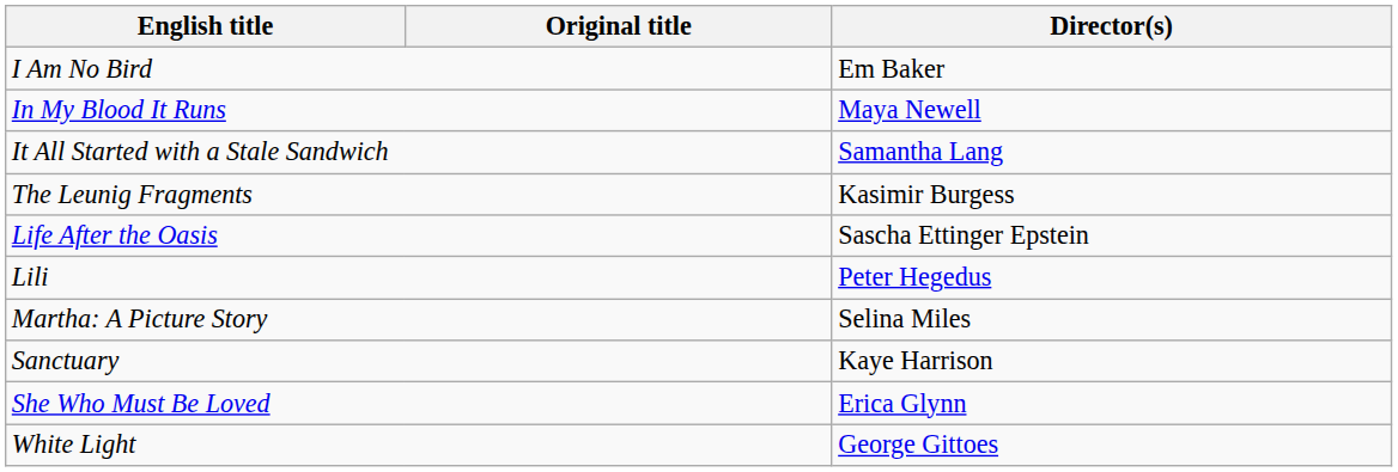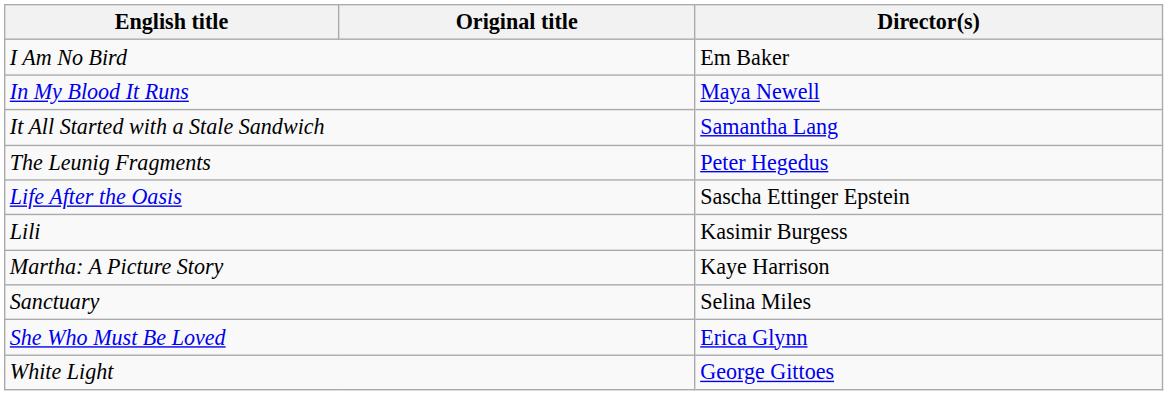 <table class="wikitable" style="width:95%; margin-bottom:2px">
 <tr>
 <th>English title</th>
 <th>Original title</th>
 <th>Director(s)</th>
 </tr>
 <tr>
 <td colspan="2"><em>I Am No Bird</em></td>
 <td>Em Baker</td>
 </tr>
 <tr>
 <td colspan="2"><em><a href='#'>In My Blood It Runs</a></em></td>
 <td><a href='#'>Maya Newell</a></td>
 </tr>
 <tr>
 <td colspan="2"><em>It All Started with a Stale Sandwich</em></td>
 <td><a href='#'>Samantha Lang</a></td>
 </tr>
 <tr>
 <td colspan="2"><em>The Leunig Fragments</em></td>
-<td>Kasimir Burgess</td>
+<td><a href='#'>Peter Hegedus</a></td>
 </tr>
 <tr>
 <td colspan="2"><em><a href='#'>Life After the Oasis</a></em></td>
 <td>Sascha Ettinger Epstein</td>
 </tr>
 <tr>
 <td colspan="2"><em>Lili</em></td>
-<td><a href='#'>Peter Hegedus</a></td>
+<td>Kasimir Burgess</td>
 </tr>
 <tr>
 <td colspan="2"><em>Martha: A Picture Story</em></td>
-<td>Selina Miles</td>
+<td>Kaye Harrison</td>
 </tr>
 <tr>
 <td colspan="2"><em>Sanctuary</em></td>
-<td>Kaye Harrison</td>
+<td>Selina Miles</td>
 </tr>
 <tr>
 <td colspan="2"><em><a href='#'>She Who Must Be Loved</a></em></td>
 <td><a href='#'>Erica Glynn</a></td>
 </tr>
 <tr>
 <td colspan="2"><em>White Light</em></td>
 <td><a href='#'>George Gittoes</a></td>
 </tr>
 </table>
